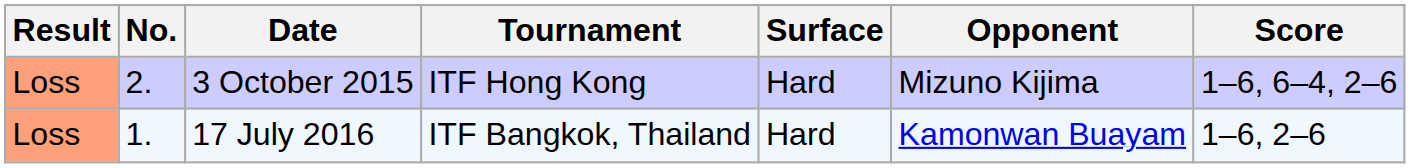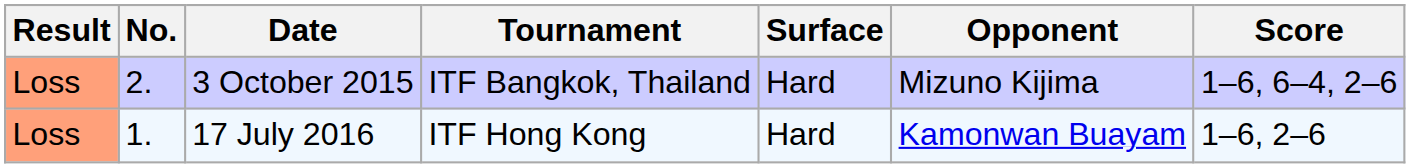 <table class="sortable wikitable" style=font-size:97%>
 <tr>
 <th>Result</th>
 <th>No.</th>
 <th>Date</th>
 <th>Tournament</th>
 <th>Surface</th>
 <th>Opponent</th>
 <th class="unsortable">Score</th>
 </tr>
 <tr style="background:#ccccff;">
 <td style="background:#ffa07a;">Loss</td>
 <td>2.</td>
 <td>3 October 2015</td>
-<td>ITF Hong Kong</td>
+<td>ITF Bangkok, Thailand</td>
 <td>Hard</td>
 <td> Mizuno Kijima</td>
 <td>1–6, 6–4, 2–6</td>
 </tr>
 <tr style="background:#f0f8ff;">
 <td style="background:#ffa07a;">Loss</td>
 <td>1.</td>
 <td>17 July 2016</td>
-<td>ITF Bangkok, Thailand</td>
+<td>ITF Hong Kong</td>
 <td>Hard</td>
 <td> <a href='#'>Kamonwan Buayam</a></td>
 <td>1–6, 2–6</td>
 </tr>
 </table>
